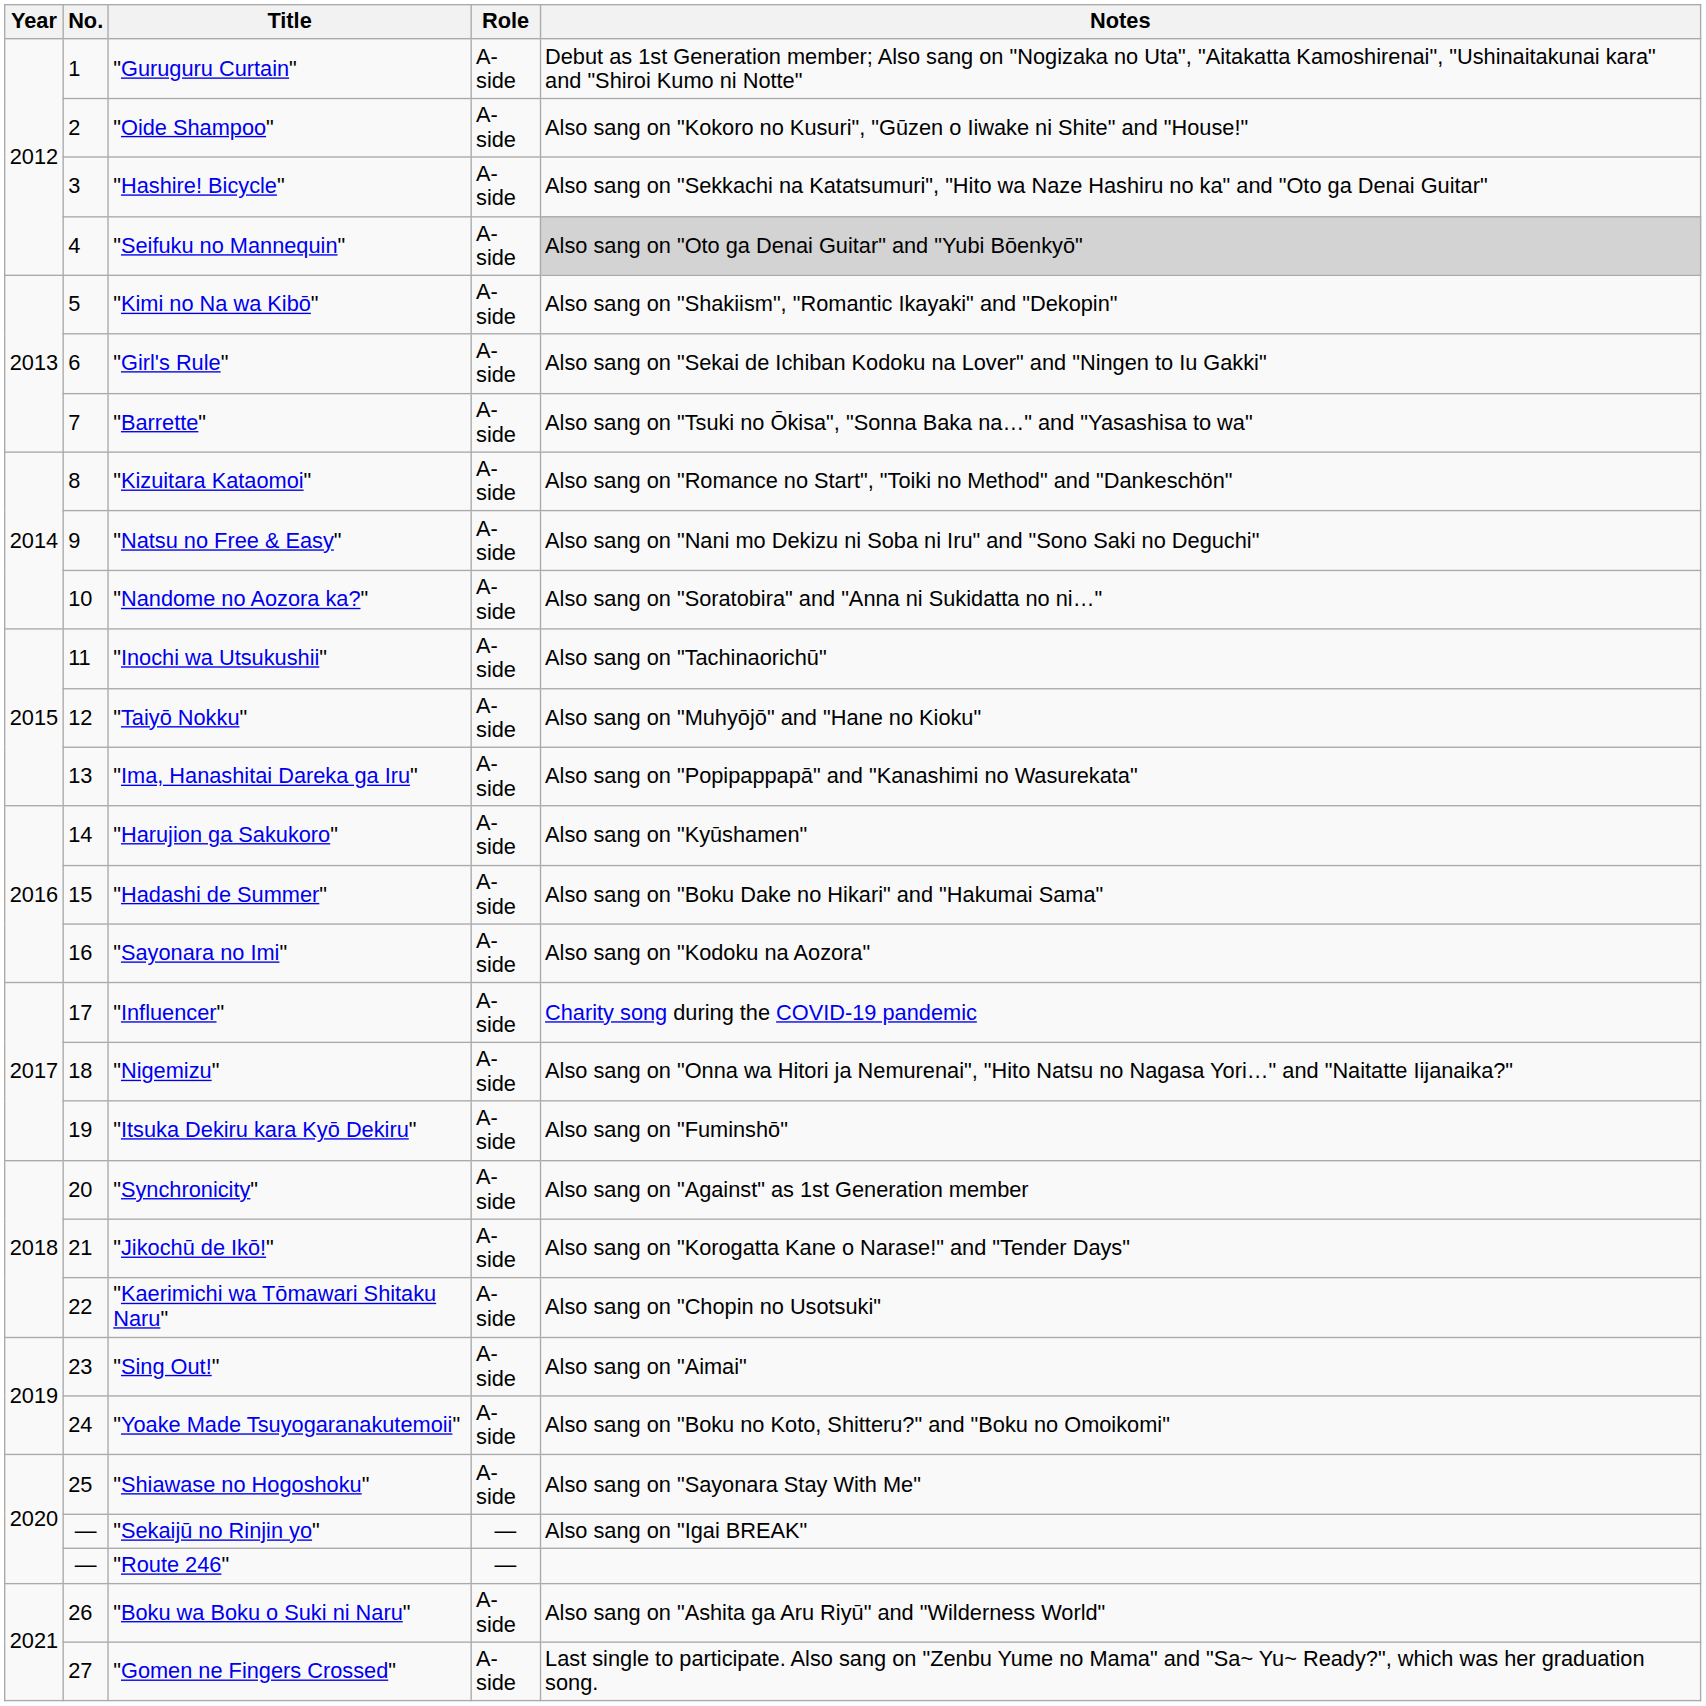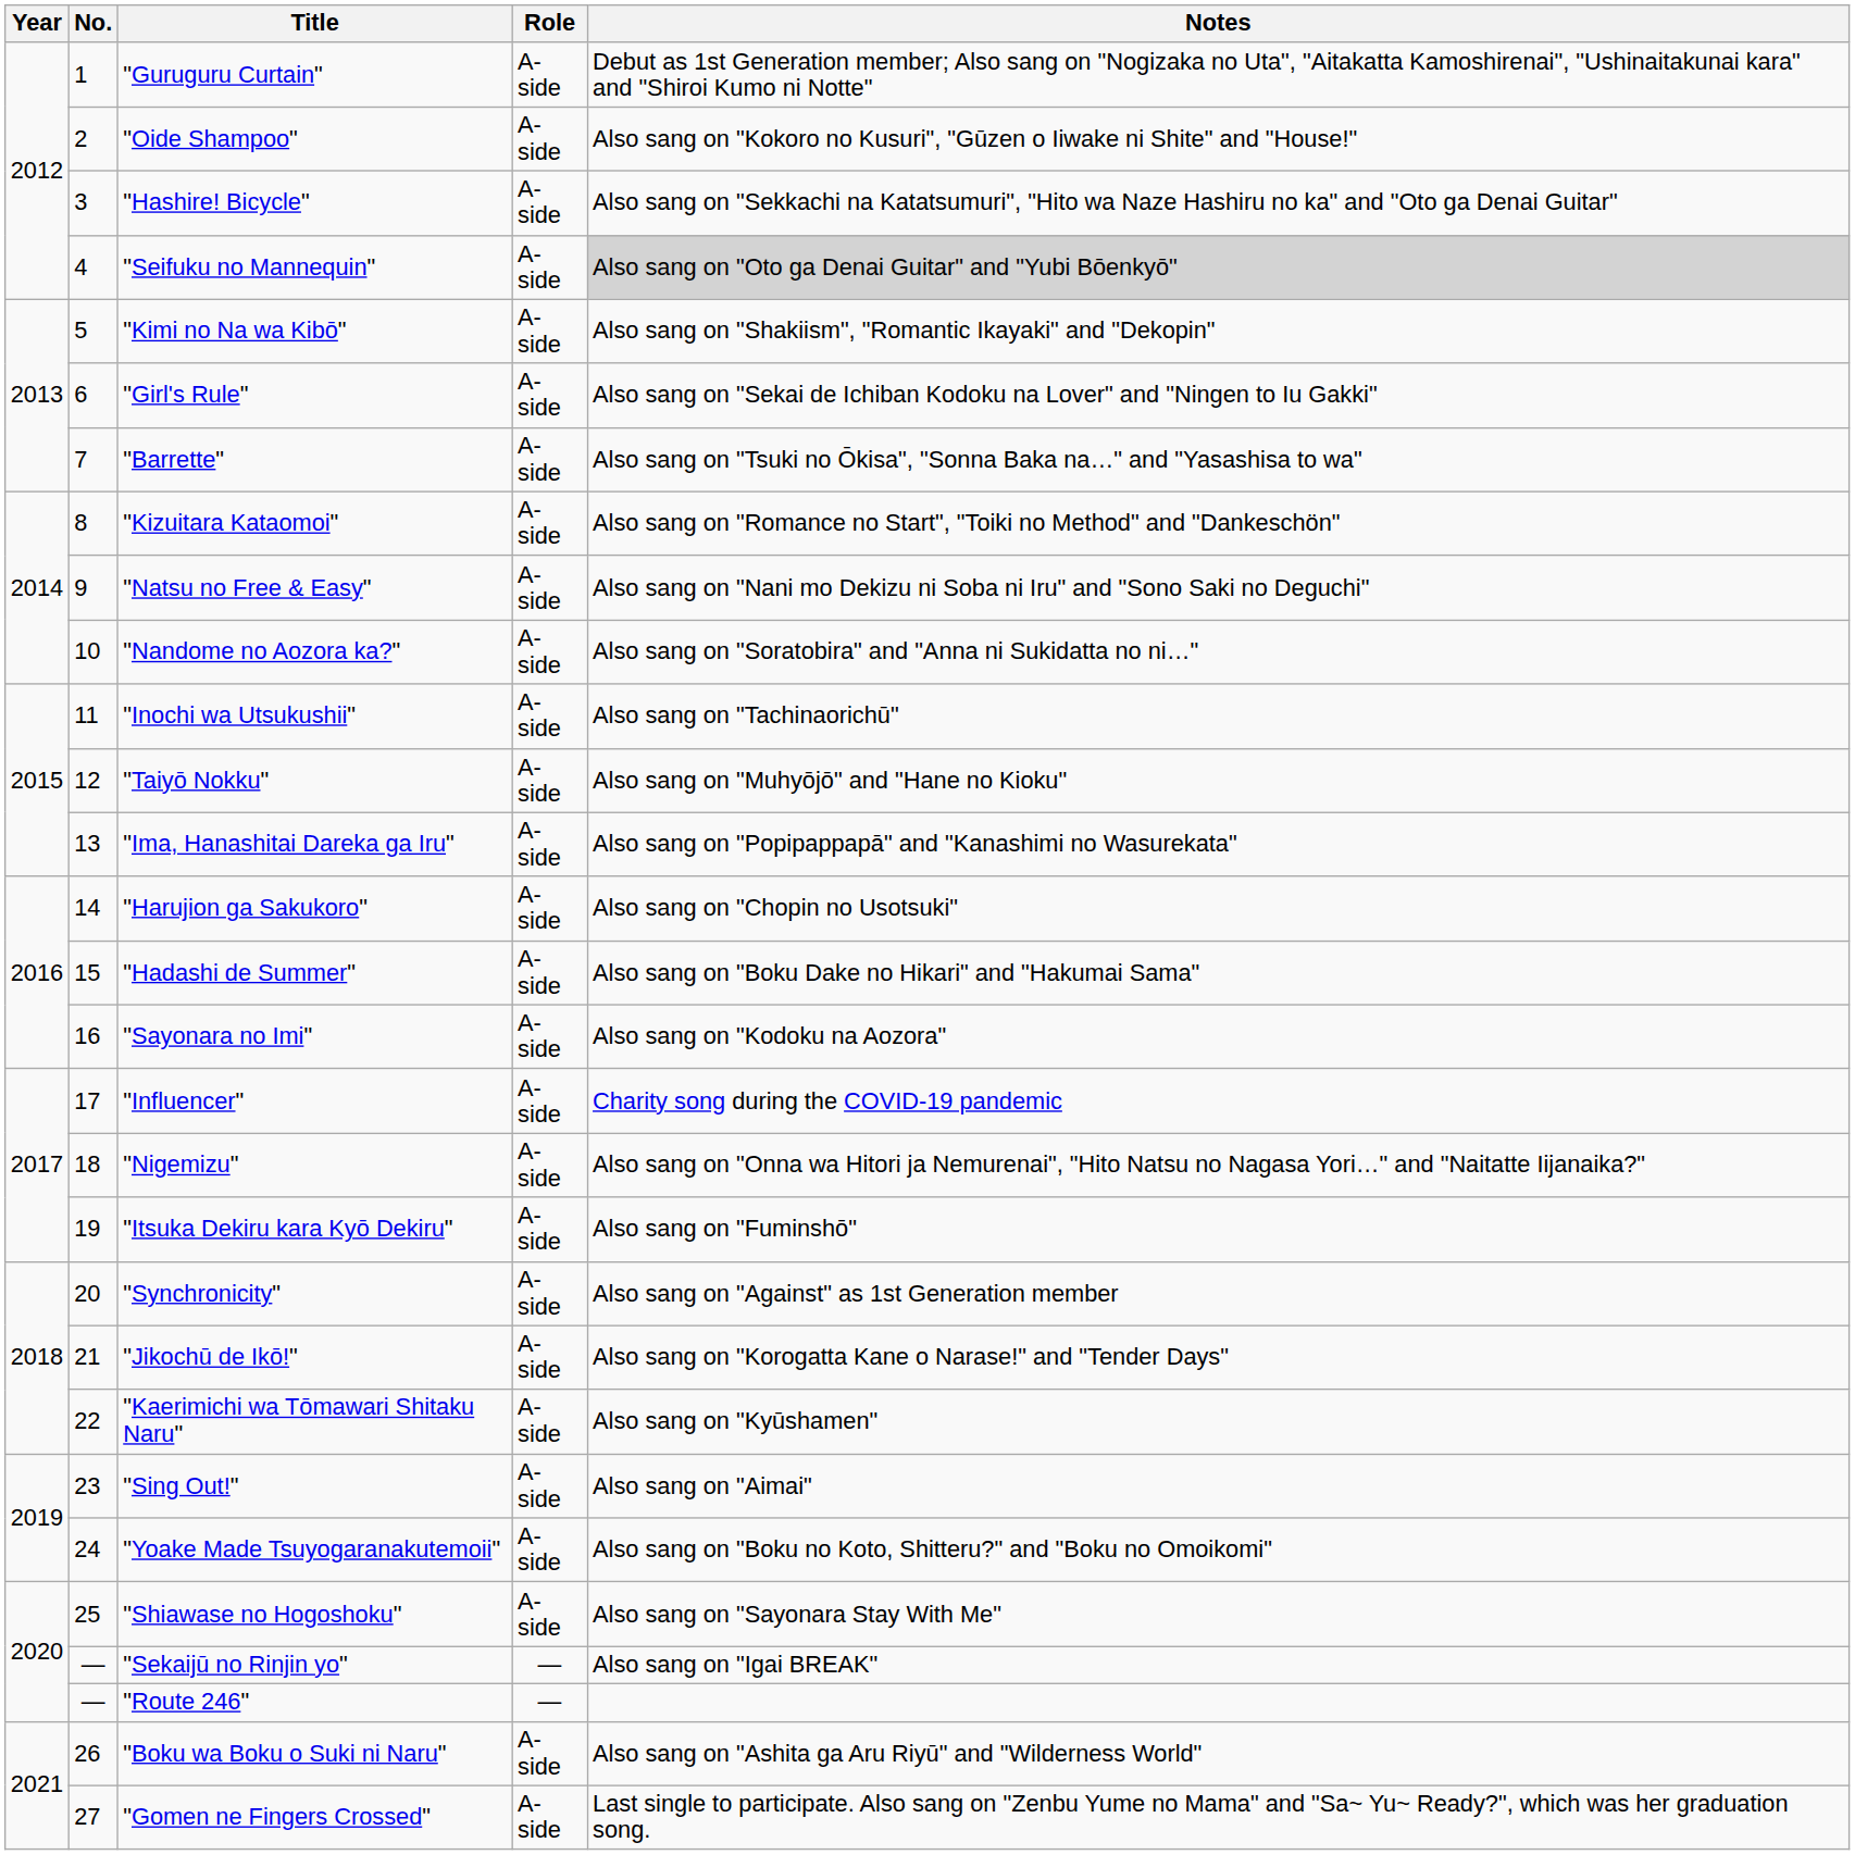 <table class="wikitable sortable">
 <tr>
 <th>Year</th>
 <th data-sort-type="number">No.</th>
 <th>Title</th>
 <th class="unsortable">Role</th>
 <th class="unsortable">Notes</th>
 </tr>
 <tr>
 <td rowspan="4">2012</td>
 <td>1</td>
 <td>"<a href='#'>Guruguru Curtain</a>"</td>
 <td>A-side</td>
 <td>Debut as 1st Generation member; Also sang on "Nogizaka no Uta", "Aitakatta Kamoshirenai", "Ushinaitakunai kara" and "Shiroi Kumo ni Notte"</td>
 </tr>
 <tr>
 <td>2</td>
 <td>"<a href='#'>Oide Shampoo</a>"</td>
 <td>A-side</td>
 <td>Also sang on "Kokoro no Kusuri", "Gūzen o Iiwake ni Shite" and "House!"</td>
 </tr>
 <tr>
 <td>3</td>
 <td>"<a href='#'>Hashire! Bicycle</a>"</td>
 <td>A-side</td>
 <td>Also sang on "Sekkachi na Katatsumuri", "Hito wa Naze Hashiru no ka" and "Oto ga Denai Guitar"</td>
 </tr>
 <tr>
 <td>4</td>
 <td>"<a href='#'>Seifuku no Mannequin</a>"</td>
 <td>A-side</td>
 <td style="background: lightgrey;">Also sang on "Oto ga Denai Guitar" and "Yubi Bōenkyō"</td>
 </tr>
 <tr>
 <td rowspan="3">2013</td>
 <td>5</td>
 <td>"<a href='#'>Kimi no Na wa Kibō</a>"</td>
 <td>A-side</td>
 <td>Also sang on "Shakiism", "Romantic Ikayaki" and "Dekopin"</td>
 </tr>
 <tr>
 <td>6</td>
 <td>"<a href='#'>Girl's Rule</a>"</td>
 <td>A-side</td>
 <td>Also sang on "Sekai de Ichiban Kodoku na Lover" and "Ningen to Iu Gakki"</td>
 </tr>
 <tr>
 <td>7</td>
 <td>"<a href='#'>Barrette</a>"</td>
 <td>A-side</td>
 <td>Also sang on "Tsuki no Ōkisa", "Sonna Baka na…" and "Yasashisa to wa"</td>
 </tr>
 <tr>
 <td rowspan="3">2014</td>
 <td>8</td>
 <td>"<a href='#'>Kizuitara Kataomoi</a>"</td>
 <td>A-side</td>
 <td>Also sang on "Romance no Start", "Toiki no Method" and "Dankeschön"</td>
 </tr>
 <tr>
 <td>9</td>
 <td>"<a href='#'>Natsu no Free & Easy</a>"</td>
 <td>A-side</td>
 <td>Also sang on "Nani mo Dekizu ni Soba ni Iru" and "Sono Saki no Deguchi"</td>
 </tr>
 <tr>
 <td>10</td>
 <td>"<a href='#'>Nandome no Aozora ka?</a>"</td>
 <td>A-side</td>
 <td>Also sang on "Soratobira" and "Anna ni Sukidatta no ni…"</td>
 </tr>
 <tr>
 <td rowspan="3">2015</td>
 <td>11</td>
 <td>"<a href='#'>Inochi wa Utsukushii</a>"</td>
 <td>A-side</td>
 <td>Also sang on "Tachinaorichū"</td>
 </tr>
 <tr>
 <td>12</td>
 <td>"<a href='#'>Taiyō Nokku</a>"</td>
 <td>A-side</td>
 <td>Also sang on "Muhyōjō" and "Hane no Kioku"</td>
 </tr>
 <tr>
 <td>13</td>
 <td>"<a href='#'>Ima, Hanashitai Dareka ga Iru</a>"</td>
 <td>A-side</td>
 <td>Also sang on "Popipappapā" and "Kanashimi no Wasurekata"</td>
 </tr>
 <tr>
 <td rowspan="3">2016</td>
 <td>14</td>
 <td>"<a href='#'>Harujion ga Sakukoro</a>"</td>
 <td>A-side</td>
-<td>Also sang on "Kyūshamen"</td>
+<td>Also sang on "Chopin no Usotsuki"</td>
 </tr>
 <tr>
 <td>15</td>
 <td>"<a href='#'>Hadashi de Summer</a>"</td>
 <td>A-side</td>
 <td>Also sang on "Boku Dake no Hikari" and "Hakumai Sama"</td>
 </tr>
 <tr>
 <td>16</td>
 <td>"<a href='#'>Sayonara no Imi</a>"</td>
 <td>A-side</td>
 <td>Also sang on "Kodoku na Aozora"</td>
 </tr>
 <tr>
 <td rowspan="3">2017</td>
 <td>17</td>
 <td>"<a href='#'>Influencer</a>"</td>
 <td>A-side</td>
 <td><a href='#'>Charity song</a> during the <a href='#'>COVID-19 pandemic</a></td>
 </tr>
 <tr>
 <td>18</td>
 <td>"<a href='#'>Nigemizu</a>"</td>
 <td>A-side</td>
 <td>Also sang on "Onna wa Hitori ja Nemurenai", "Hito Natsu no Nagasa Yori…" and "Naitatte Iijanaika?"</td>
 </tr>
 <tr>
 <td>19</td>
 <td>"<a href='#'>Itsuka Dekiru kara Kyō Dekiru</a>"</td>
 <td>A-side</td>
 <td>Also sang on "Fuminshō"</td>
 </tr>
 <tr>
 <td rowspan="3">2018</td>
 <td>20</td>
 <td>"<a href='#'>Synchronicity</a>"</td>
 <td>A-side</td>
 <td>Also sang on "Against" as 1st Generation member</td>
 </tr>
 <tr>
 <td>21</td>
 <td>"<a href='#'>Jikochū de Ikō!</a>"</td>
 <td>A-side</td>
 <td>Also sang on "Korogatta Kane o Narase!" and "Tender Days"</td>
 </tr>
 <tr>
 <td>22</td>
 <td>"<a href='#'>Kaerimichi wa Tōmawari Shitaku Naru</a>"</td>
 <td>A-side</td>
-<td>Also sang on "Chopin no Usotsuki"</td>
+<td>Also sang on "Kyūshamen"</td>
 </tr>
 <tr>
 <td rowspan="2">2019</td>
 <td>23</td>
 <td>"<a href='#'>Sing Out!</a>"</td>
 <td>A-side</td>
 <td>Also sang on "Aimai"</td>
 </tr>
 <tr>
 <td>24</td>
 <td>"<a href='#'>Yoake Made Tsuyogaranakutemoii</a>"</td>
 <td>A-side</td>
 <td>Also sang on "Boku no Koto, Shitteru?" and "Boku no Omoikomi"</td>
 </tr>
 <tr>
 <td rowspan="3">2020</td>
 <td>25</td>
 <td>"<a href='#'>Shiawase no Hogoshoku</a>"</td>
 <td>A-side</td>
 <td>Also sang on "Sayonara Stay With Me"</td>
 </tr>
 <tr>
 <td align="center">—</td>
 <td>"<a href='#'>Sekaijū no Rinjin yo</a>"</td>
 <td align="center">—</td>
 <td>Also sang on "Igai BREAK"</td>
 </tr>
 <tr>
 <td align="center">—</td>
 <td>"<a href='#'>Route 246</a>"</td>
 <td align="center">—</td>
 <td></td>
 </tr>
 <tr>
 <td rowspan="2">2021</td>
 <td>26</td>
 <td>"<a href='#'>Boku wa Boku o Suki ni Naru</a>"</td>
 <td>A-side</td>
 <td>Also sang on "Ashita ga Aru Riyū" and "Wilderness World"</td>
 </tr>
 <tr>
 <td>27</td>
 <td>"<a href='#'>Gomen ne Fingers Crossed</a>"</td>
 <td>A-side</td>
 <td>Last single to participate. Also sang on "Zenbu Yume no Mama" and "Sa~ Yu~ Ready?", which was her graduation song.</td>
 </tr>
 </table>
